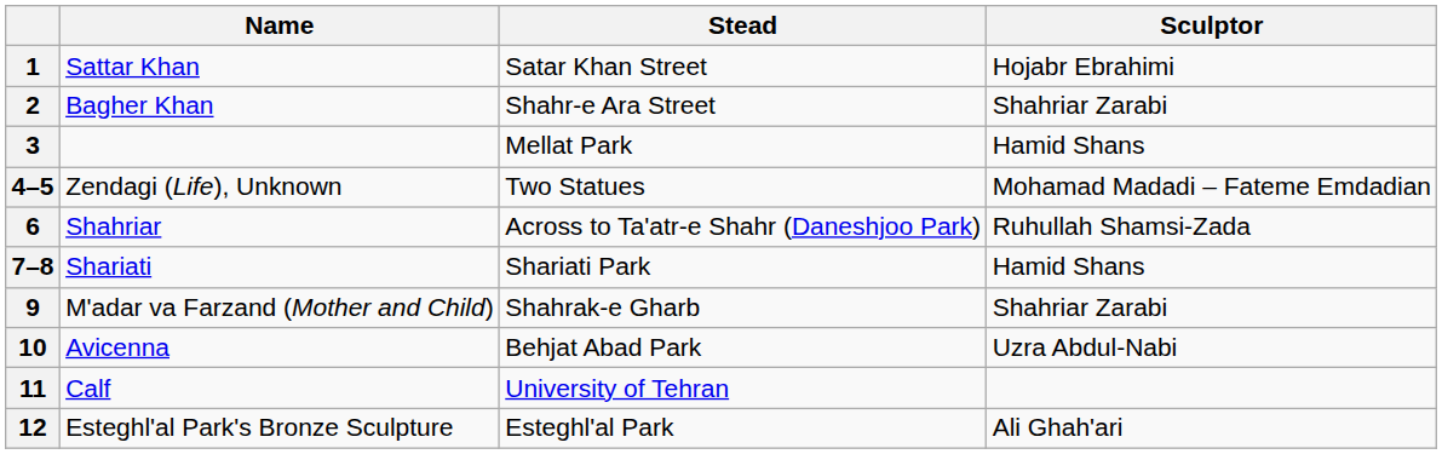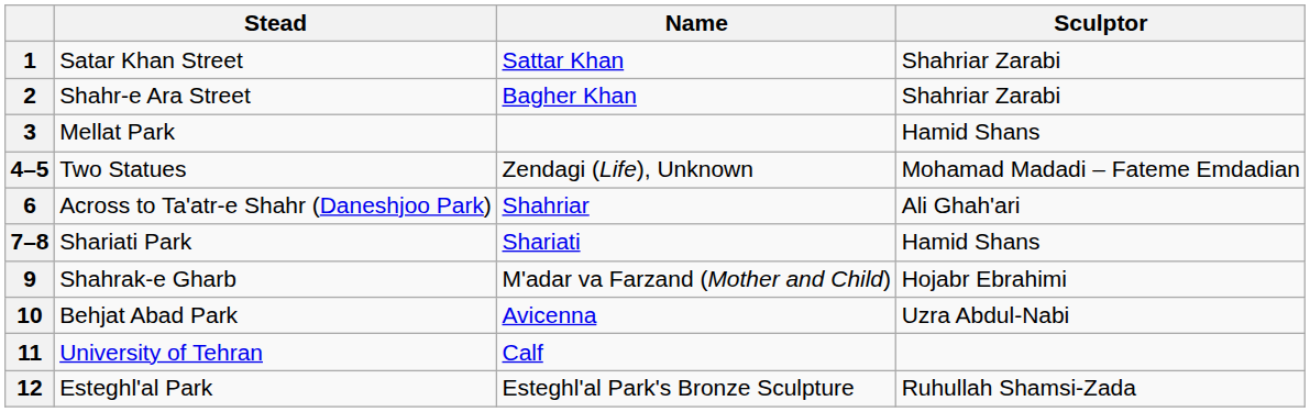 <table class="wikitable">
 <tr>
 <th></th>
+<th>Stead</th>
 <th>Name</th>
-<th>Stead</th>
 <th>Sculptor</th>
 </tr>
 <tr>
 <th>1</th>
+<td>Satar Khan Street</td>
 <td><a href='#'>Sattar Khan</a></td>
-<td>Satar Khan Street</td>
-<td>Hojabr Ebrahimi</td>
+<td>Shahriar Zarabi</td>
 </tr>
 <tr>
 <th>2</th>
+<td>Shahr-e Ara Street</td>
 <td><a href='#'>Bagher Khan</a></td>
-<td>Shahr-e Ara Street</td>
 <td>Shahriar Zarabi</td>
 </tr>
 <tr>
 <th>3</th>
+<td>Mellat Park</td>
 <td></td>
-<td>Mellat Park</td>
 <td>Hamid Shans</td>
 </tr>
 <tr>
 <th>4–5</th>
+<td>Two Statues</td>
 <td>Zendagi (<em>Life</em>), Unknown</td>
-<td>Two Statues</td>
 <td>Mohamad Madadi – Fateme Emdadian</td>
 </tr>
 <tr>
 <th>6</th>
+<td>Across to Ta'atr-e Shahr (<a href='#'>Daneshjoo Park</a>)</td>
 <td><a href='#'>Shahriar</a></td>
-<td>Across to Ta'atr-e Shahr (<a href='#'>Daneshjoo Park</a>)</td>
-<td>Ruhullah Shamsi-Zada</td>
+<td>Ali Ghah'ari</td>
 </tr>
 <tr>
 <th>7–8</th>
+<td>Shariati Park</td>
 <td><a href='#'>Shariati</a></td>
-<td>Shariati Park</td>
 <td>Hamid Shans</td>
 </tr>
 <tr>
 <th>9</th>
+<td>Shahrak-e Gharb</td>
 <td>M'adar va Farzand (<em>Mother and Child</em>)</td>
-<td>Shahrak-e Gharb</td>
-<td>Shahriar Zarabi</td>
+<td>Hojabr Ebrahimi</td>
 </tr>
 <tr>
 <th>10</th>
+<td>Behjat Abad Park</td>
 <td><a href='#'>Avicenna</a></td>
-<td>Behjat Abad Park</td>
 <td>Uzra Abdul-Nabi</td>
 </tr>
 <tr>
 <th>11</th>
+<td><a href='#'>University of Tehran</a></td>
 <td><a href='#'>Calf</a></td>
-<td><a href='#'>University of Tehran</a></td>
 <td></td>
 </tr>
 <tr>
 <th>12</th>
+<td>Esteghl'al Park</td>
 <td>Esteghl'al Park's Bronze Sculpture</td>
-<td>Esteghl'al Park</td>
-<td>Ali Ghah'ari</td>
+<td>Ruhullah Shamsi-Zada</td>
 </tr>
 </table>
